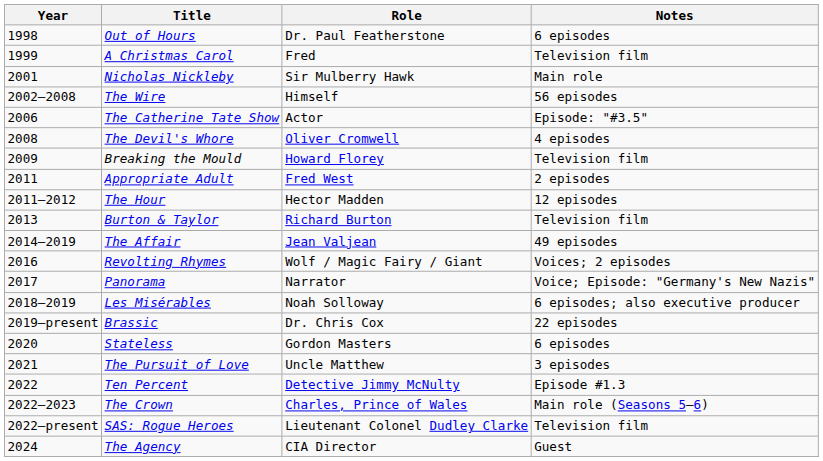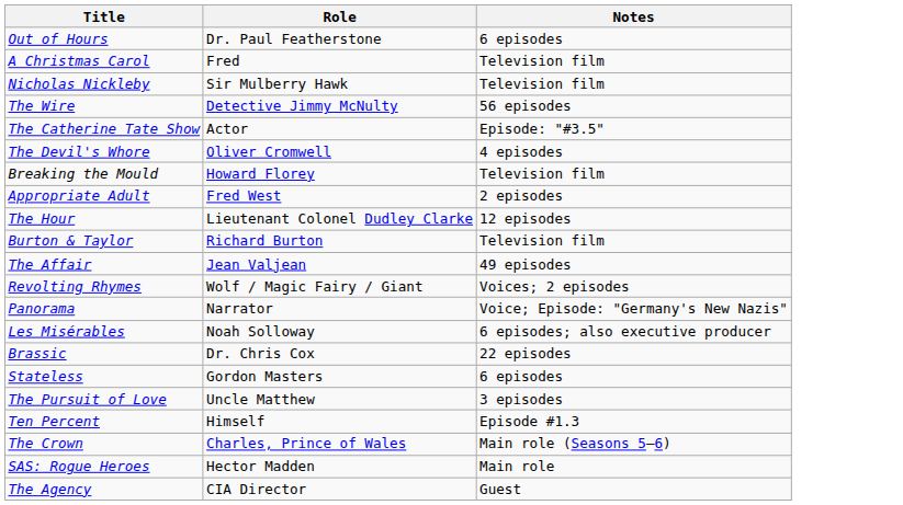 <table class="wikitable sortable">
 <tr>
-<th>Year</th>
 <th>Title</th>
 <th>Role</th>
 <th>Notes</th>
 </tr>
 <tr>
-<td>1998</td>
 <td><em><a href='#'>Out of Hours</a></em></td>
 <td>Dr. Paul Featherstone</td>
 <td>6 episodes</td>
 </tr>
 <tr>
-<td>1999</td>
 <td><em><a href='#'>A Christmas Carol</a></em></td>
 <td>Fred</td>
 <td>Television film</td>
 </tr>
 <tr>
-<td>2001</td>
 <td><em><a href='#'>Nicholas Nickleby</a></em></td>
 <td>Sir Mulberry Hawk</td>
-<td>Main role</td>
+<td>Television film</td>
 </tr>
 <tr>
-<td>2002–2008</td>
 <td><em><a href='#'>The Wire</a></em></td>
-<td>Himself</td>
+<td><a href='#'>Detective Jimmy McNulty</a></td>
 <td>56 episodes</td>
 </tr>
 <tr>
-<td>2006</td>
 <td><em><a href='#'>The Catherine Tate Show</a></em></td>
 <td>Actor</td>
 <td>Episode: "#3.5"</td>
 </tr>
 <tr>
-<td>2008</td>
 <td><em><a href='#'>The Devil's Whore</a></em></td>
 <td><a href='#'>Oliver Cromwell</a></td>
 <td>4 episodes</td>
 </tr>
 <tr>
-<td>2009</td>
 <td><em>Breaking the Mould</em></td>
 <td><a href='#'>Howard Florey</a></td>
 <td>Television film</td>
 </tr>
 <tr>
-<td>2011</td>
 <td><em><a href='#'>Appropriate Adult</a></em></td>
 <td><a href='#'>Fred West</a></td>
 <td>2 episodes</td>
 </tr>
 <tr>
-<td>2011–2012</td>
 <td><em><a href='#'>The Hour</a></em></td>
-<td>Hector Madden</td>
+<td>Lieutenant Colonel <a href='#'>Dudley Clarke</a></td>
 <td>12 episodes</td>
 </tr>
 <tr>
-<td>2013</td>
 <td><em><a href='#'>Burton & Taylor</a></em></td>
 <td><a href='#'>Richard Burton</a></td>
 <td>Television film</td>
 </tr>
 <tr>
-<td>2014–2019</td>
 <td><em><a href='#'>The Affair</a></em></td>
 <td><a href='#'>Jean Valjean</a></td>
 <td>49 episodes</td>
 </tr>
 <tr>
-<td>2016</td>
 <td><em><a href='#'>Revolting Rhymes</a></em></td>
 <td>Wolf / Magic Fairy / Giant</td>
 <td>Voices; 2 episodes</td>
 </tr>
 <tr>
-<td>2017</td>
 <td><em><a href='#'>Panorama</a></em></td>
 <td>Narrator</td>
 <td>Voice; Episode: "Germany's New Nazis"</td>
 </tr>
 <tr>
-<td>2018–2019</td>
 <td><em><a href='#'>Les Misérables</a></em></td>
 <td>Noah Solloway</td>
 <td>6 episodes; also executive producer</td>
 </tr>
 <tr>
-<td>2019–present</td>
 <td><em><a href='#'>Brassic</a></em></td>
 <td>Dr. Chris Cox</td>
 <td>22 episodes</td>
 </tr>
 <tr>
-<td>2020</td>
 <td><em><a href='#'>Stateless</a></em></td>
 <td>Gordon Masters</td>
 <td>6 episodes</td>
 </tr>
 <tr>
-<td>2021</td>
 <td><em><a href='#'>The Pursuit of Love</a></em></td>
 <td>Uncle Matthew</td>
 <td>3 episodes</td>
 </tr>
 <tr>
-<td>2022</td>
 <td><em><a href='#'>Ten Percent</a></em></td>
-<td><a href='#'>Detective Jimmy McNulty</a></td>
+<td>Himself</td>
 <td>Episode #1.3</td>
 </tr>
 <tr>
-<td>2022–2023</td>
 <td><em><a href='#'>The Crown</a></em></td>
 <td><a href='#'>Charles, Prince of Wales</a></td>
 <td>Main role (<a href='#'>Seasons 5</a>–<a href='#'>6</a>)</td>
 </tr>
 <tr>
-<td>2022–present</td>
 <td><em><a href='#'>SAS: Rogue Heroes</a></em></td>
-<td>Lieutenant Colonel <a href='#'>Dudley Clarke</a></td>
-<td>Television film</td>
+<td>Hector Madden</td>
+<td>Main role</td>
 </tr>
 <tr>
-<td>2024</td>
 <td><a href='#'><em>The Agency</em></a></td>
 <td>CIA Director</td>
 <td>Guest</td>
 </tr>
 </table>
